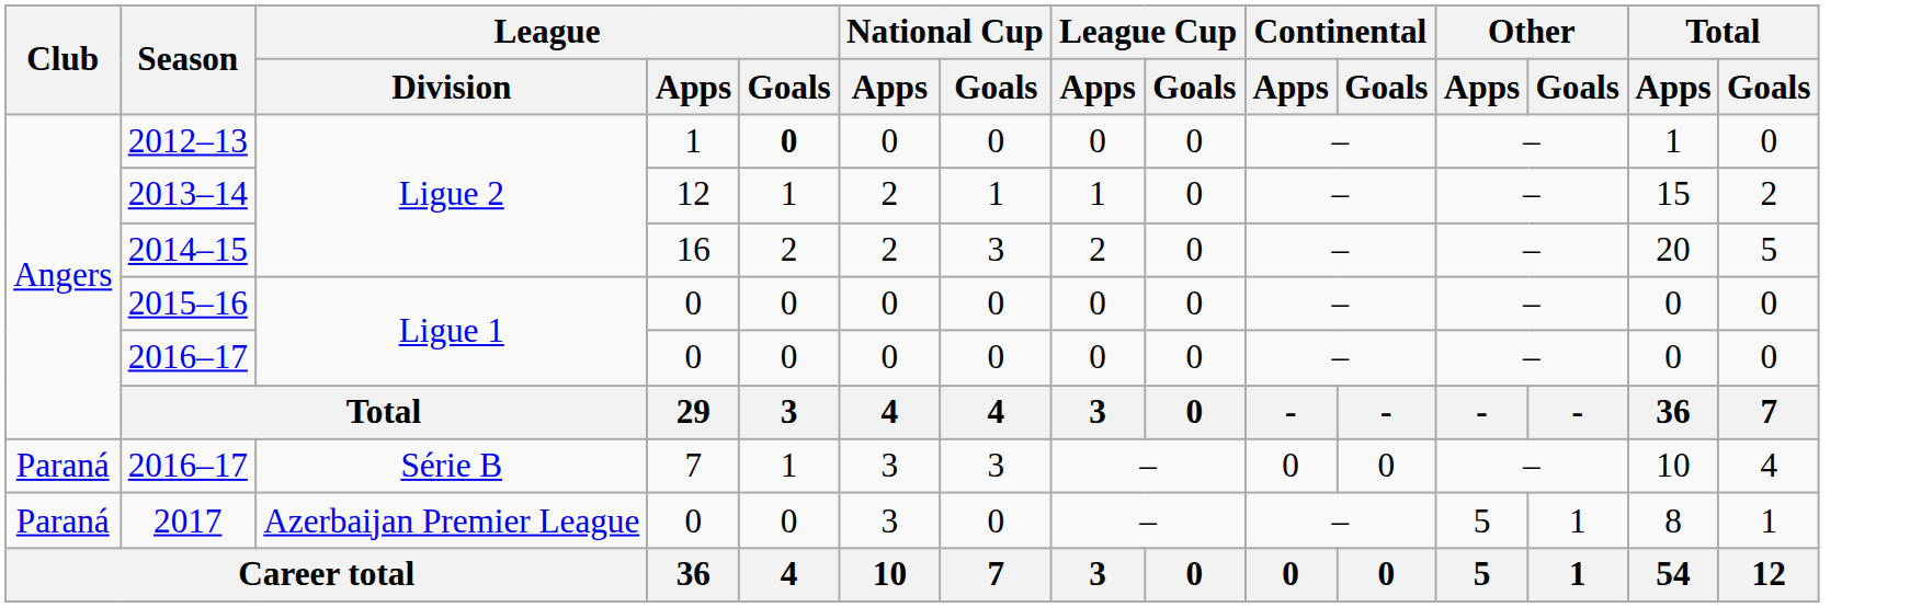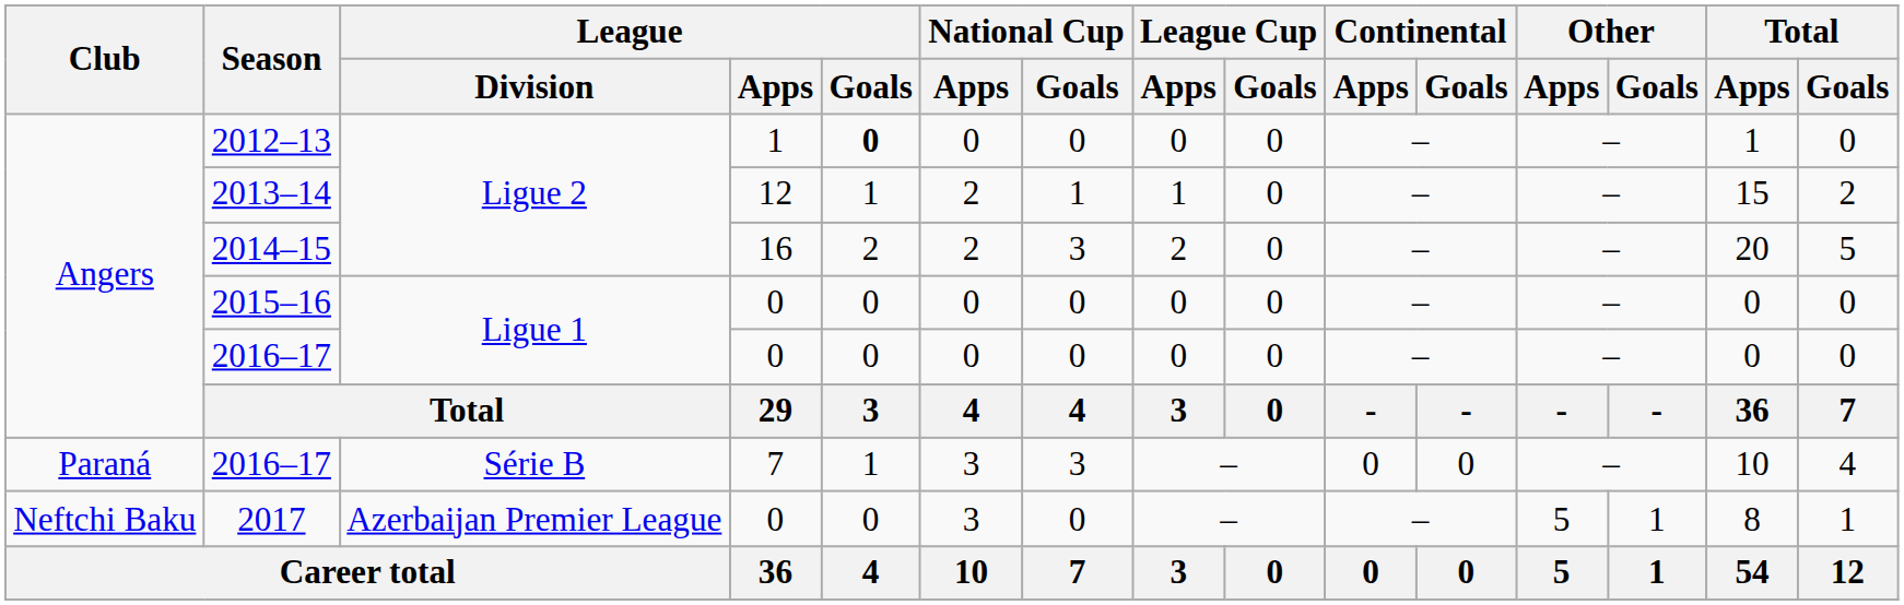 <table class="wikitable" style="text-align: center;">
 <tr>
 <th rowspan="2">Club</th>
 <th rowspan="2">Season</th>
 <th colspan="3">League</th>
 <th colspan="2">National Cup</th>
 <th colspan="2">League Cup</th>
 <th colspan="2">Continental</th>
 <th colspan="2">Other</th>
 <th colspan="2">Total</th>
 </tr>
 <tr>
 <th>Division</th>
 <th>Apps</th>
 <th>Goals</th>
 <th>Apps</th>
 <th>Goals</th>
 <th>Apps</th>
 <th>Goals</th>
 <th>Apps</th>
 <th>Goals</th>
 <th>Apps</th>
 <th>Goals</th>
 <th>Apps</th>
 <th>Goals</th>
 </tr>
 <tr>
 <td rowspan="6" valign="center"><a href='#'>Angers</a></td>
 <td><a href='#'>2012–13</a></td>
 <td rowspan="3" valign="center"><a href='#'>Ligue 2</a></td>
 <td>1</td>
 <td><strong>0</strong></td>
 <td>0</td>
 <td>0</td>
 <td>0</td>
 <td>0</td>
 <td colspan="2">–</td>
 <td colspan="2">–</td>
 <td>1</td>
 <td>0</td>
 </tr>
 <tr>
 <td><a href='#'>2013–14</a></td>
 <td>12</td>
 <td>1</td>
 <td>2</td>
 <td>1</td>
 <td>1</td>
 <td>0</td>
 <td colspan="2">–</td>
 <td colspan="2">–</td>
 <td>15</td>
 <td>2</td>
 </tr>
 <tr>
 <td><a href='#'>2014–15</a></td>
 <td>16</td>
 <td>2</td>
 <td>2</td>
 <td>3</td>
 <td>2</td>
 <td>0</td>
 <td colspan="2">–</td>
 <td colspan="2">–</td>
 <td>20</td>
 <td>5</td>
 </tr>
 <tr>
 <td><a href='#'>2015–16</a></td>
 <td rowspan="2" valign="center"><a href='#'>Ligue 1</a></td>
 <td>0</td>
 <td>0</td>
 <td>0</td>
 <td>0</td>
 <td>0</td>
 <td>0</td>
 <td colspan="2">–</td>
 <td colspan="2">–</td>
 <td>0</td>
 <td>0</td>
 </tr>
 <tr>
 <td><a href='#'>2016–17</a></td>
 <td>0</td>
 <td>0</td>
 <td>0</td>
 <td>0</td>
 <td>0</td>
 <td>0</td>
 <td colspan="2">–</td>
 <td colspan="2">–</td>
 <td>0</td>
 <td>0</td>
 </tr>
 <tr>
 <th colspan="2">Total</th>
 <th>29</th>
 <th>3</th>
 <th>4</th>
 <th>4</th>
 <th>3</th>
 <th>0</th>
 <th>-</th>
 <th>-</th>
 <th>-</th>
 <th>-</th>
 <th>36</th>
 <th>7</th>
 </tr>
 <tr>
 <td valign="center"><a href='#'>Paraná</a></td>
 <td><a href='#'>2016–17</a></td>
 <td><a href='#'>Série B</a></td>
 <td>7</td>
 <td>1</td>
 <td>3</td>
 <td>3</td>
 <td colspan="2">–</td>
 <td>0</td>
 <td>0</td>
 <td colspan="2">–</td>
 <td>10</td>
 <td>4</td>
 </tr>
 <tr>
-<td valign="center"><a href='#'>Paraná</a></td>
+<td valign="center"><a href='#'>Neftchi Baku</a></td>
 <td><a href='#'>2017</a></td>
 <td><a href='#'>Azerbaijan Premier League</a></td>
 <td>0</td>
 <td>0</td>
 <td>3</td>
 <td>0</td>
 <td colspan="2">–</td>
 <td colspan="2">–</td>
 <td>5</td>
 <td>1</td>
 <td>8</td>
 <td>1</td>
 </tr>
 <tr>
 <th colspan="3">Career total</th>
 <th>36</th>
 <th>4</th>
 <th>10</th>
 <th>7</th>
 <th>3</th>
 <th>0</th>
 <th>0</th>
 <th>0</th>
 <th>5</th>
 <th>1</th>
 <th>54</th>
 <th>12</th>
 </tr>
 </table>
